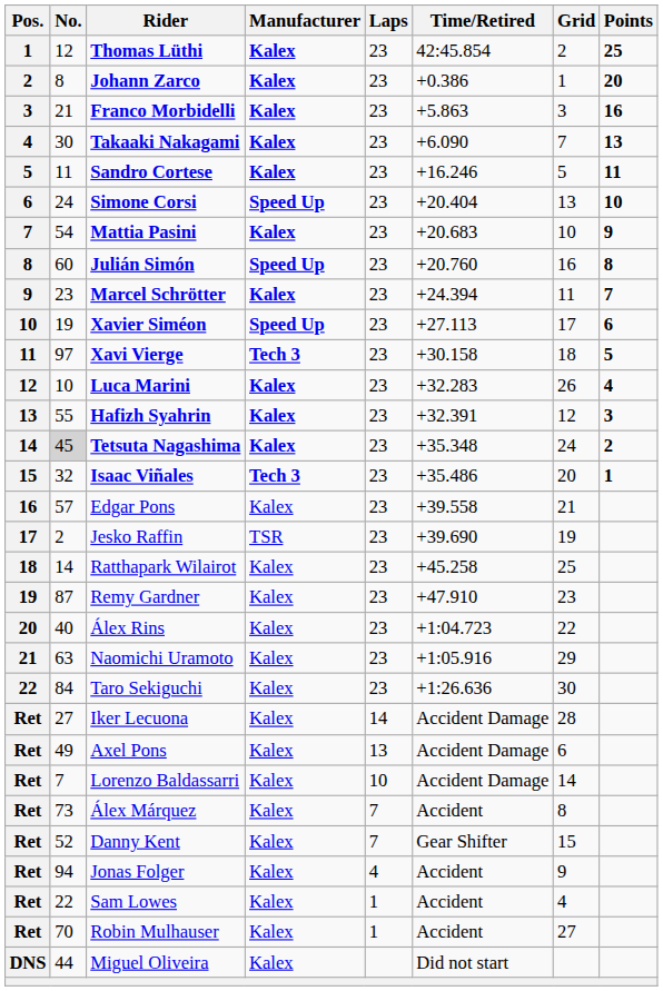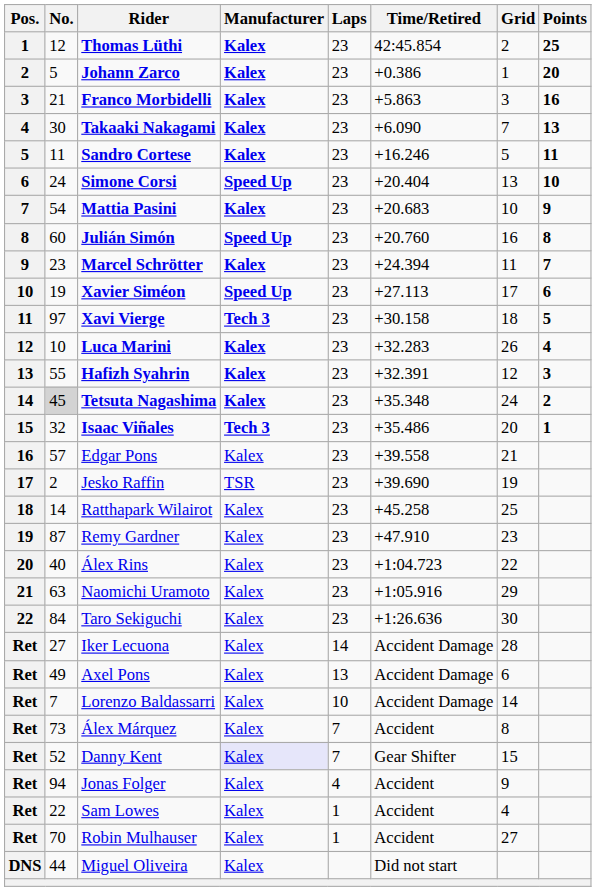 <table class="wikitable" style="font-size: 95%;">
 <tr>
 <th>Pos.</th>
 <th>No.</th>
 <th>Rider</th>
 <th>Manufacturer</th>
 <th>Laps</th>
 <th>Time/Retired</th>
 <th>Grid</th>
 <th>Points</th>
 </tr>
 <tr>
 <th>1</th>
 <td>12</td>
 <td> <strong><a href='#'>Thomas Lüthi</a></strong></td>
 <td><strong><a href='#'>Kalex</a></strong></td>
 <td>23</td>
 <td>42:45.854</td>
 <td>2</td>
 <td><strong>25</strong></td>
 </tr>
 <tr>
 <th>2</th>
-<td>8</td>
+<td>5</td>
 <td> <strong><a href='#'>Johann Zarco</a></strong></td>
 <td><strong><a href='#'>Kalex</a></strong></td>
 <td>23</td>
 <td>+0.386</td>
 <td>1</td>
 <td><strong>20</strong></td>
 </tr>
 <tr>
 <th>3</th>
 <td>21</td>
 <td> <strong><a href='#'>Franco Morbidelli</a></strong></td>
 <td><strong><a href='#'>Kalex</a></strong></td>
 <td>23</td>
 <td>+5.863</td>
 <td>3</td>
 <td><strong>16</strong></td>
 </tr>
 <tr>
 <th>4</th>
 <td>30</td>
 <td> <strong><a href='#'>Takaaki Nakagami</a></strong></td>
 <td><strong><a href='#'>Kalex</a></strong></td>
 <td>23</td>
 <td>+6.090</td>
 <td>7</td>
 <td><strong>13</strong></td>
 </tr>
 <tr>
 <th>5</th>
 <td>11</td>
 <td> <strong><a href='#'>Sandro Cortese</a></strong></td>
 <td><strong><a href='#'>Kalex</a></strong></td>
 <td>23</td>
 <td>+16.246</td>
 <td>5</td>
 <td><strong>11</strong></td>
 </tr>
 <tr>
 <th>6</th>
 <td>24</td>
 <td> <strong><a href='#'>Simone Corsi</a></strong></td>
 <td><strong><a href='#'>Speed Up</a></strong></td>
 <td>23</td>
 <td>+20.404</td>
 <td>13</td>
 <td><strong>10</strong></td>
 </tr>
 <tr>
 <th>7</th>
 <td>54</td>
 <td> <strong><a href='#'>Mattia Pasini</a></strong></td>
 <td><strong><a href='#'>Kalex</a></strong></td>
 <td>23</td>
 <td>+20.683</td>
 <td>10</td>
 <td><strong>9</strong></td>
 </tr>
 <tr>
 <th>8</th>
 <td>60</td>
 <td> <strong><a href='#'>Julián Simón</a></strong></td>
 <td><strong><a href='#'>Speed Up</a></strong></td>
 <td>23</td>
 <td>+20.760</td>
 <td>16</td>
 <td><strong>8</strong></td>
 </tr>
 <tr>
 <th>9</th>
 <td>23</td>
 <td> <strong><a href='#'>Marcel Schrötter</a></strong></td>
 <td><strong><a href='#'>Kalex</a></strong></td>
 <td>23</td>
 <td>+24.394</td>
 <td>11</td>
 <td><strong>7</strong></td>
 </tr>
 <tr>
 <th>10</th>
 <td>19</td>
 <td> <strong><a href='#'>Xavier Siméon</a></strong></td>
 <td><strong><a href='#'>Speed Up</a></strong></td>
 <td>23</td>
 <td>+27.113</td>
 <td>17</td>
 <td><strong>6</strong></td>
 </tr>
 <tr>
 <th>11</th>
 <td>97</td>
 <td> <strong><a href='#'>Xavi Vierge</a></strong></td>
 <td><strong><a href='#'>Tech 3</a></strong></td>
 <td>23</td>
 <td>+30.158</td>
 <td>18</td>
 <td><strong>5</strong></td>
 </tr>
 <tr>
 <th>12</th>
 <td>10</td>
 <td> <strong><a href='#'>Luca Marini</a></strong></td>
 <td><strong><a href='#'>Kalex</a></strong></td>
 <td>23</td>
 <td>+32.283</td>
 <td>26</td>
 <td><strong>4</strong></td>
 </tr>
 <tr>
 <th>13</th>
 <td>55</td>
 <td> <strong><a href='#'>Hafizh Syahrin</a></strong></td>
 <td><strong><a href='#'>Kalex</a></strong></td>
 <td>23</td>
 <td>+32.391</td>
 <td>12</td>
 <td><strong>3</strong></td>
 </tr>
 <tr>
 <th>14</th>
 <td style="background: lightgrey;">45</td>
 <td> <strong><a href='#'>Tetsuta Nagashima</a></strong></td>
 <td><strong><a href='#'>Kalex</a></strong></td>
 <td>23</td>
 <td>+35.348</td>
 <td>24</td>
 <td><strong>2</strong></td>
 </tr>
 <tr>
 <th>15</th>
 <td>32</td>
 <td> <strong><a href='#'>Isaac Viñales</a></strong></td>
 <td><strong><a href='#'>Tech 3</a></strong></td>
 <td>23</td>
 <td>+35.486</td>
 <td>20</td>
 <td><strong>1</strong></td>
 </tr>
 <tr>
 <th>16</th>
 <td>57</td>
 <td> <a href='#'>Edgar Pons</a></td>
 <td><a href='#'>Kalex</a></td>
 <td>23</td>
 <td>+39.558</td>
 <td>21</td>
 <td></td>
 </tr>
 <tr>
 <th>17</th>
 <td>2</td>
 <td> <a href='#'>Jesko Raffin</a></td>
 <td><a href='#'>TSR</a></td>
 <td>23</td>
 <td>+39.690</td>
 <td>19</td>
 <td></td>
 </tr>
 <tr>
 <th>18</th>
 <td>14</td>
 <td> <a href='#'>Ratthapark Wilairot</a></td>
 <td><a href='#'>Kalex</a></td>
 <td>23</td>
 <td>+45.258</td>
 <td>25</td>
 <td></td>
 </tr>
 <tr>
 <th>19</th>
 <td>87</td>
 <td> <a href='#'>Remy Gardner</a></td>
 <td><a href='#'>Kalex</a></td>
 <td>23</td>
 <td>+47.910</td>
 <td>23</td>
 <td></td>
 </tr>
 <tr>
 <th>20</th>
 <td>40</td>
 <td> <a href='#'>Álex Rins</a></td>
 <td><a href='#'>Kalex</a></td>
 <td>23</td>
 <td>+1:04.723</td>
 <td>22</td>
 <td></td>
 </tr>
 <tr>
 <th>21</th>
 <td>63</td>
 <td> <a href='#'>Naomichi Uramoto</a></td>
 <td><a href='#'>Kalex</a></td>
 <td>23</td>
 <td>+1:05.916</td>
 <td>29</td>
 <td></td>
 </tr>
 <tr>
 <th>22</th>
 <td>84</td>
 <td> <a href='#'>Taro Sekiguchi</a></td>
 <td><a href='#'>Kalex</a></td>
 <td>23</td>
 <td>+1:26.636</td>
 <td>30</td>
 <td></td>
 </tr>
 <tr>
 <th>Ret</th>
 <td>27</td>
 <td> <a href='#'>Iker Lecuona</a></td>
 <td><a href='#'>Kalex</a></td>
 <td>14</td>
 <td>Accident Damage</td>
 <td>28</td>
 <td></td>
 </tr>
 <tr>
 <th>Ret</th>
 <td>49</td>
 <td> <a href='#'>Axel Pons</a></td>
 <td><a href='#'>Kalex</a></td>
 <td>13</td>
 <td>Accident Damage</td>
 <td>6</td>
 <td></td>
 </tr>
 <tr>
 <th>Ret</th>
 <td>7</td>
 <td> <a href='#'>Lorenzo Baldassarri</a></td>
 <td><a href='#'>Kalex</a></td>
 <td>10</td>
 <td>Accident Damage</td>
 <td>14</td>
 <td></td>
 </tr>
 <tr>
 <th>Ret</th>
 <td>73</td>
 <td> <a href='#'>Álex Márquez</a></td>
 <td><a href='#'>Kalex</a></td>
 <td>7</td>
 <td>Accident</td>
 <td>8</td>
 <td></td>
 </tr>
 <tr>
 <th>Ret</th>
 <td>52</td>
 <td> <a href='#'>Danny Kent</a></td>
-<td><a href='#'>Kalex</a></td>
+<td style="background: lavender;"><a href='#'>Kalex</a></td>
 <td>7</td>
 <td>Gear Shifter</td>
 <td>15</td>
 <td></td>
 </tr>
 <tr>
 <th>Ret</th>
 <td>94</td>
 <td> <a href='#'>Jonas Folger</a></td>
 <td><a href='#'>Kalex</a></td>
 <td>4</td>
 <td>Accident</td>
 <td>9</td>
 <td></td>
 </tr>
 <tr>
 <th>Ret</th>
 <td>22</td>
 <td> <a href='#'>Sam Lowes</a></td>
 <td><a href='#'>Kalex</a></td>
 <td>1</td>
 <td>Accident</td>
 <td>4</td>
 <td></td>
 </tr>
 <tr>
 <th>Ret</th>
 <td>70</td>
 <td> <a href='#'>Robin Mulhauser</a></td>
 <td><a href='#'>Kalex</a></td>
 <td>1</td>
 <td>Accident</td>
 <td>27</td>
 <td></td>
 </tr>
 <tr>
 <th>DNS</th>
 <td>44</td>
 <td> <a href='#'>Miguel Oliveira</a></td>
 <td><a href='#'>Kalex</a></td>
 <td></td>
 <td>Did not start</td>
 <td></td>
 <td></td>
 </tr>
 <tr>
 <th colspan=8></th>
 </tr>
 </table>
